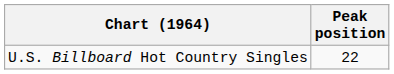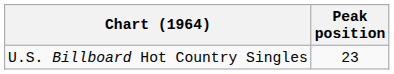 <table class="wikitable sortable">
 <tr>
 <th align="left">Chart (1964)</th>
 <th style="text-align:center;">Peak<br>position</th>
 </tr>
 <tr>
 <td align="left">U.S. <em>Billboard</em> Hot Country Singles</td>
-<td style="text-align:center;">22</td>
+<td style="text-align:center;">23</td>
 </tr>
 </table>
